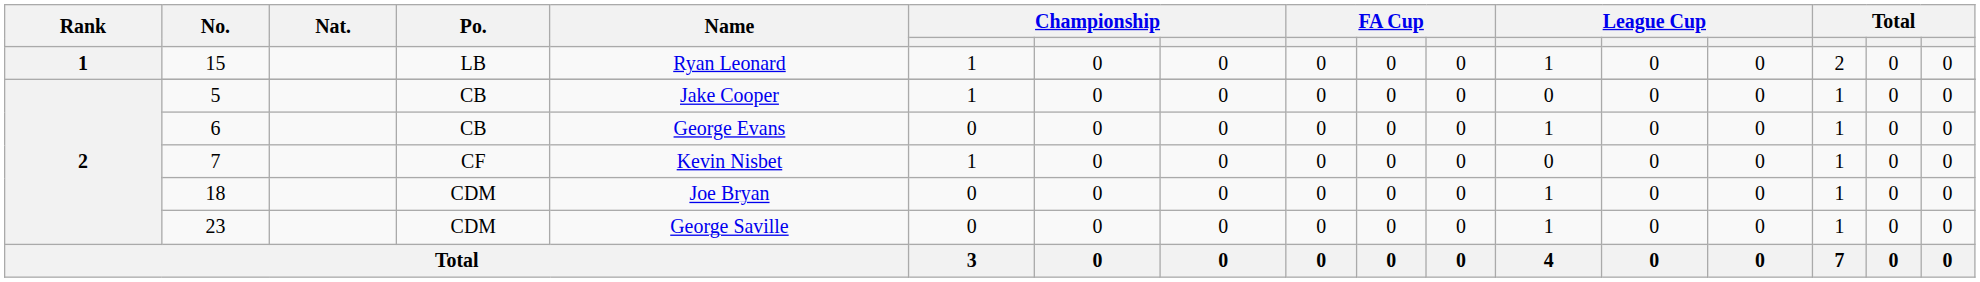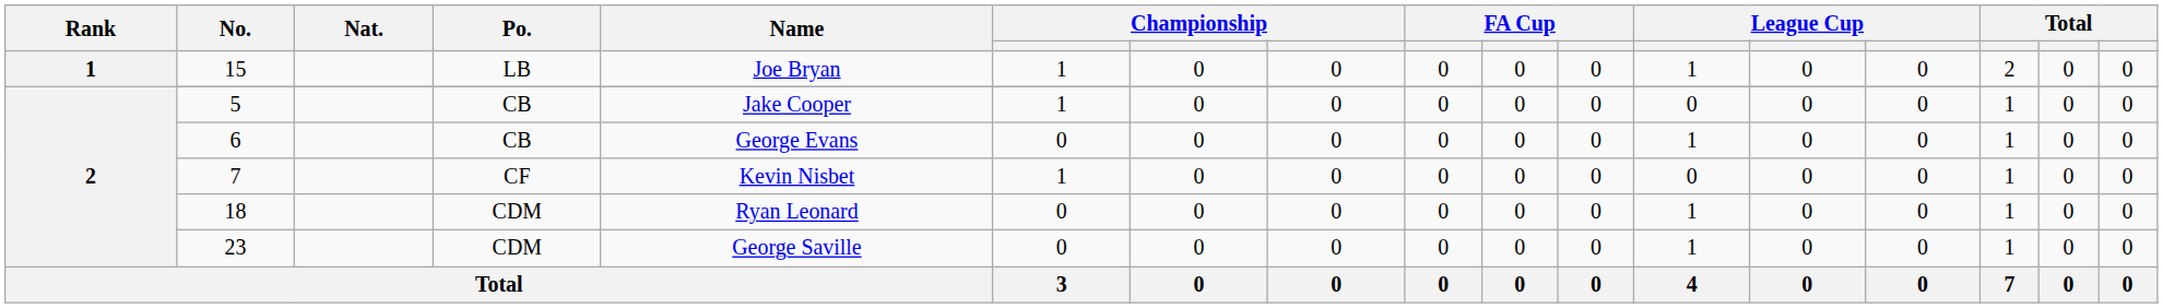 <table class="wikitable" style="text-align:center; font-size:95%; width:95%;">
 <tr>
 <th rowspan=2>Rank</th>
 <th rowspan=2>No.</th>
 <th rowspan=2>Nat.</th>
 <th rowspan=2>Po.</th>
 <th rowspan=2>Name</th>
 <th colspan=3><a href='#'>Championship</a></th>
 <th colspan=3><a href='#'>FA Cup</a></th>
 <th colspan=3><a href='#'>League Cup</a></th>
 <th colspan=3>Total</th>
 </tr>
 <tr>
 <th></th>
 <th></th>
 <th></th>
 <th></th>
 <th></th>
 <th></th>
 <th></th>
 <th></th>
 <th></th>
 <th></th>
 <th></th>
 <th></th>
 </tr>
 <tr>
 <th rowspan=1>1</th>
 <td>15</td>
 <td></td>
 <td>LB</td>
-<td><a href='#'>Ryan Leonard</a></td>
+<td><a href='#'>Joe Bryan</a></td>
 <td>1</td>
 <td>0</td>
 <td>0</td>
 <td>0</td>
 <td>0</td>
 <td>0</td>
 <td>1</td>
 <td>0</td>
 <td>0</td>
 <td>2</td>
 <td>0</td>
 <td>0</td>
 </tr>
 <tr>
 <th rowspan=6>2</th>
 </tr>
 <tr>
 <td>5</td>
 <td></td>
 <td>CB</td>
 <td><a href='#'>Jake Cooper</a></td>
 <td>1</td>
 <td>0</td>
 <td>0</td>
 <td>0</td>
 <td>0</td>
 <td>0</td>
 <td>0</td>
 <td>0</td>
 <td>0</td>
 <td>1</td>
 <td>0</td>
 <td>0</td>
 </tr>
 <tr>
 <td>6</td>
 <td></td>
 <td>CB</td>
 <td><a href='#'>George Evans</a></td>
 <td>0</td>
 <td>0</td>
 <td>0</td>
 <td>0</td>
 <td>0</td>
 <td>0</td>
 <td>1</td>
 <td>0</td>
 <td>0</td>
 <td>1</td>
 <td>0</td>
 <td>0</td>
 </tr>
 <tr>
 <td>7</td>
 <td></td>
 <td>CF</td>
 <td><a href='#'>Kevin Nisbet</a></td>
 <td>1</td>
 <td>0</td>
 <td>0</td>
 <td>0</td>
 <td>0</td>
 <td>0</td>
 <td>0</td>
 <td>0</td>
 <td>0</td>
 <td>1</td>
 <td>0</td>
 <td>0</td>
 </tr>
 <tr>
 <td>18</td>
 <td></td>
 <td>CDM</td>
-<td><a href='#'>Joe Bryan</a></td>
+<td><a href='#'>Ryan Leonard</a></td>
 <td>0</td>
 <td>0</td>
 <td>0</td>
 <td>0</td>
 <td>0</td>
 <td>0</td>
 <td>1</td>
 <td>0</td>
 <td>0</td>
 <td>1</td>
 <td>0</td>
 <td>0</td>
 </tr>
 <tr>
 <td>23</td>
 <td></td>
 <td>CDM</td>
 <td><a href='#'>George Saville</a></td>
 <td>0</td>
 <td>0</td>
 <td>0</td>
 <td>0</td>
 <td>0</td>
 <td>0</td>
 <td>1</td>
 <td>0</td>
 <td>0</td>
 <td>1</td>
 <td>0</td>
 <td>0</td>
 </tr>
 <tr>
 <th colspan=5>Total</th>
 <th>3</th>
 <th>0</th>
 <th>0</th>
 <th>0</th>
 <th>0</th>
 <th>0</th>
 <th>4</th>
 <th>0</th>
 <th>0</th>
 <th>7</th>
 <th>0</th>
 <th>0</th>
 </tr>
 </table>
